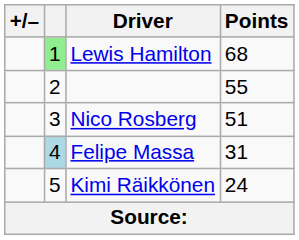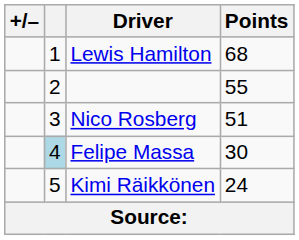 <table class="wikitable" style="font-size: 85%;">
 <tr>
 <th>+/–</th>
 <th></th>
 <th>Driver</th>
 <th>Points</th>
 </tr>
 <tr>
 <td align="left"></td>
-<td align="center" style="background: lightgreen;">1</td>
+<td align="center">1</td>
 <td> <a href='#'>Lewis Hamilton</a></td>
 <td align="left">68</td>
 </tr>
 <tr>
 <td align="left"></td>
 <td align="center">2</td>
 <td></td>
 <td align="left">55</td>
 </tr>
 <tr>
 <td align="left"></td>
 <td align="center">3</td>
 <td> <a href='#'>Nico Rosberg</a></td>
 <td align="left">51</td>
 </tr>
 <tr>
 <td align="left"></td>
 <td align="center" style="background: lightblue;">4</td>
 <td> <a href='#'>Felipe Massa</a></td>
-<td align="left">31</td>
+<td align="left">30</td>
 </tr>
 <tr>
 <td align="left"></td>
 <td align="center">5</td>
 <td> <a href='#'>Kimi Räikkönen</a></td>
 <td align="left">24</td>
 </tr>
 <tr>
 <th colspan=4>Source:</th>
 </tr>
 </table>
